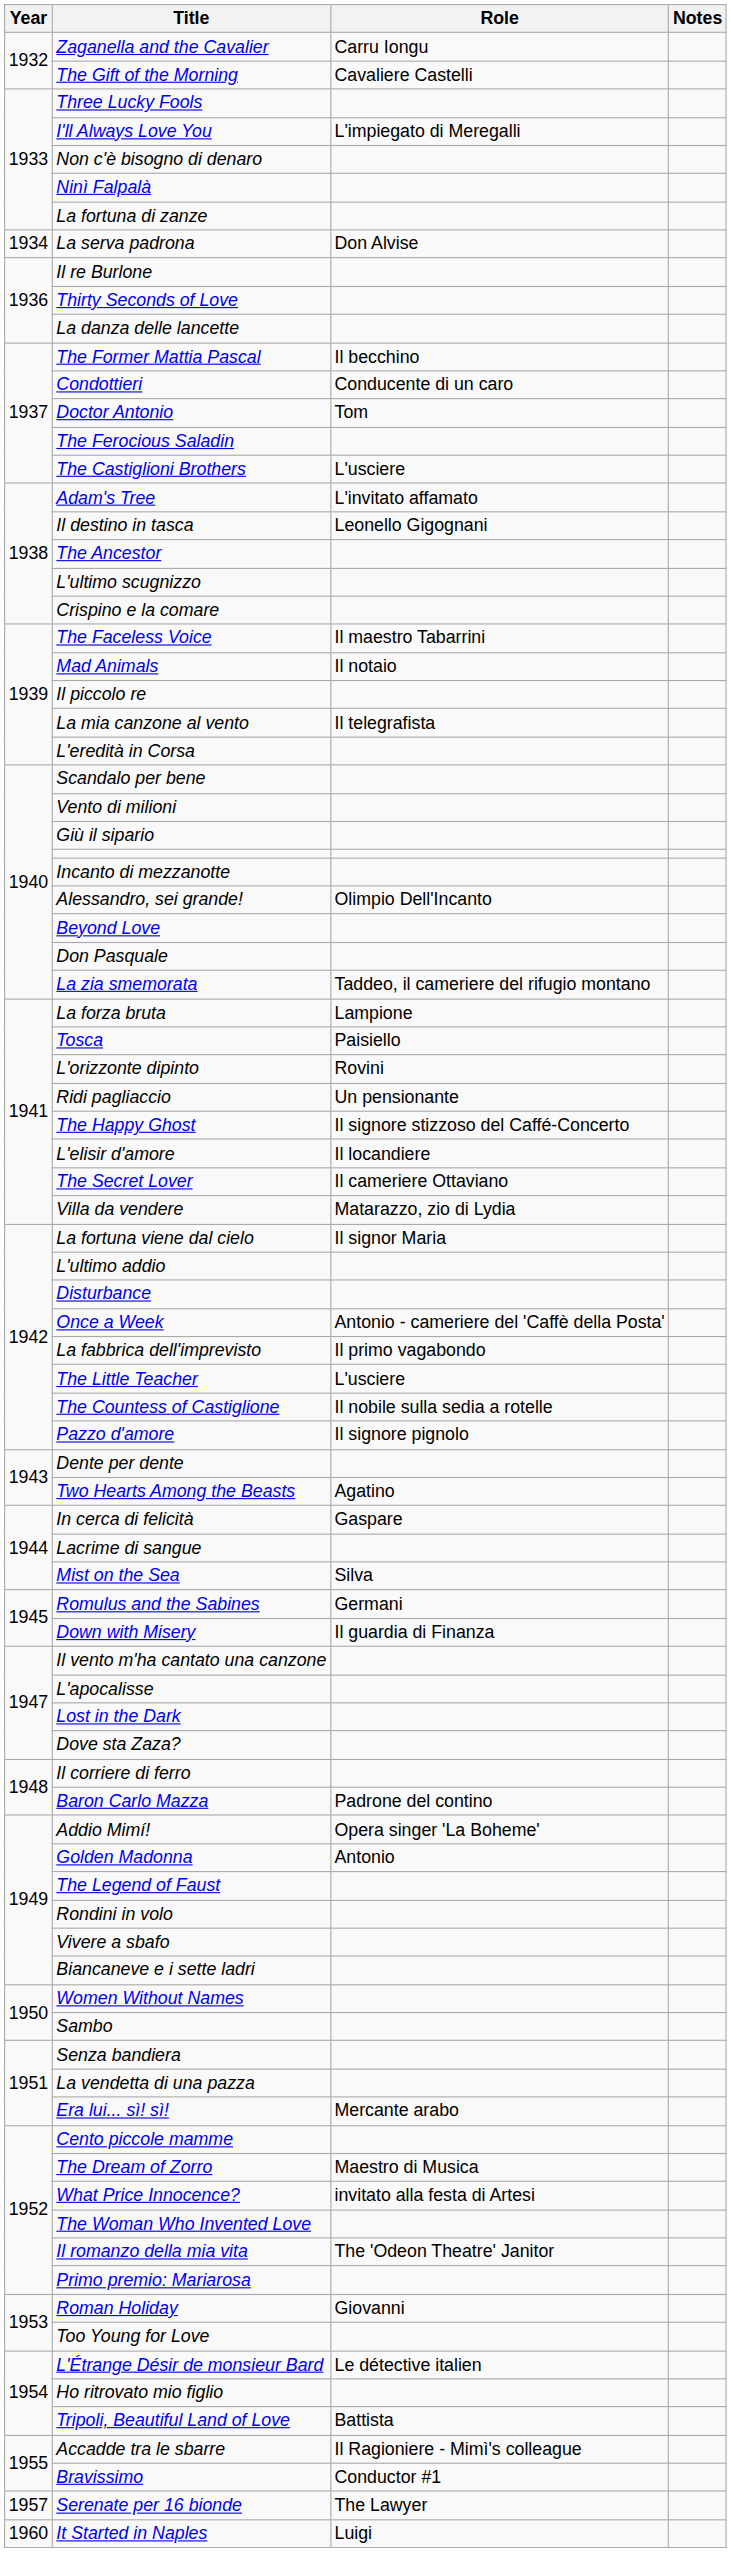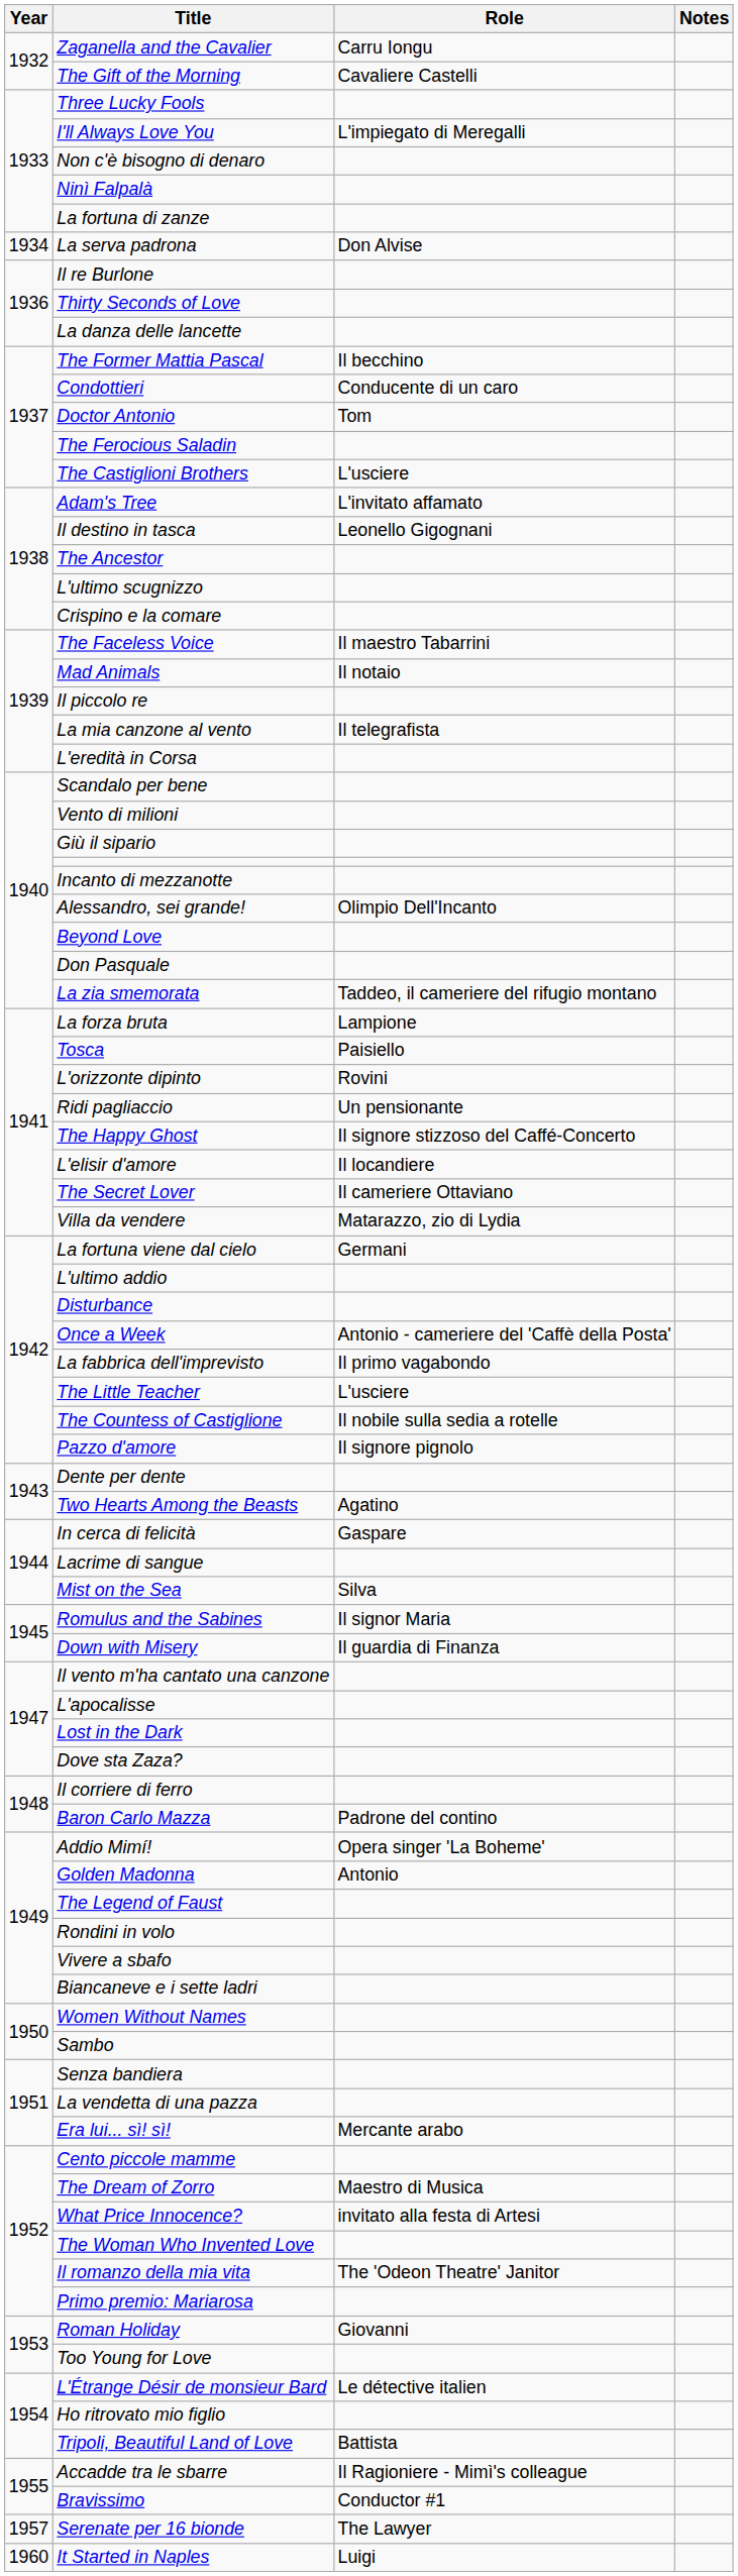 <table class="wikitable sortable">
 <tr>
 <th>Year</th>
 <th>Title</th>
 <th>Role</th>
 <th class="unsortable">Notes</th>
 </tr>
 <tr>
 <td rowspan=2>1932</td>
 <td><em><a href='#'>Zaganella and the Cavalier</a></em></td>
 <td>Carru Iongu</td>
 <td></td>
 </tr>
 <tr>
 <td><em><a href='#'>The Gift of the Morning</a></em></td>
 <td>Cavaliere Castelli</td>
 <td></td>
 </tr>
 <tr>
 <td rowspan=5>1933</td>
 <td><em><a href='#'>Three Lucky Fools</a></em></td>
 <td></td>
 <td></td>
 </tr>
 <tr>
 <td><em><a href='#'>I'll Always Love You</a></em></td>
 <td>L'impiegato di Meregalli</td>
 <td></td>
 </tr>
 <tr>
 <td><em>Non c'è bisogno di denaro</em></td>
 <td></td>
 <td></td>
 </tr>
 <tr>
 <td><em><a href='#'>Ninì Falpalà</a></em></td>
 <td></td>
 <td></td>
 </tr>
 <tr>
 <td><em>La fortuna di zanze</em></td>
 <td></td>
 <td></td>
 </tr>
 <tr>
 <td>1934</td>
 <td><em>La serva padrona</em></td>
 <td>Don Alvise</td>
 <td></td>
 </tr>
 <tr>
 <td rowspan=3>1936</td>
 <td><em>Il re Burlone</em></td>
 <td></td>
 <td></td>
 </tr>
 <tr>
 <td><em><a href='#'>Thirty Seconds of Love</a></em></td>
 <td></td>
 <td></td>
 </tr>
 <tr>
 <td><em>La danza delle lancette</em></td>
 <td></td>
 <td></td>
 </tr>
 <tr>
 <td rowspan=5>1937</td>
 <td><em><a href='#'>The Former Mattia Pascal</a></em></td>
 <td>Il becchino</td>
 <td></td>
 </tr>
 <tr>
 <td><em><a href='#'>Condottieri</a></em></td>
 <td>Conducente di un caro</td>
 <td></td>
 </tr>
 <tr>
 <td><em><a href='#'>Doctor Antonio</a></em></td>
 <td>Tom</td>
 <td></td>
 </tr>
 <tr>
 <td><em><a href='#'>The Ferocious Saladin</a></em></td>
 <td></td>
 <td></td>
 </tr>
 <tr>
 <td><em><a href='#'>The Castiglioni Brothers</a></em></td>
 <td>L'usciere</td>
 <td></td>
 </tr>
 <tr>
 <td rowspan=5>1938</td>
 <td><em><a href='#'>Adam's Tree</a></em></td>
 <td>L'invitato affamato</td>
 <td></td>
 </tr>
 <tr>
 <td><em>Il destino in tasca</em></td>
 <td>Leonello Gigognani</td>
 <td></td>
 </tr>
 <tr>
 <td><em><a href='#'>The Ancestor</a></em></td>
 <td></td>
 <td></td>
 </tr>
 <tr>
 <td><em>L'ultimo scugnizzo</em></td>
 <td></td>
 <td></td>
 </tr>
 <tr>
 <td><em>Crispino e la comare</em></td>
 <td></td>
 <td></td>
 </tr>
 <tr>
 <td rowspan=5>1939</td>
 <td><em><a href='#'>The Faceless Voice</a></em></td>
 <td>Il maestro Tabarrini</td>
 <td></td>
 </tr>
 <tr>
 <td><em><a href='#'>Mad Animals</a></em></td>
 <td>Il notaio</td>
 <td></td>
 </tr>
 <tr>
 <td><em>Il piccolo re</em></td>
 <td></td>
 <td></td>
 </tr>
 <tr>
 <td><em>La mia canzone al vento</em></td>
 <td>Il telegrafista</td>
 <td></td>
 </tr>
 <tr>
 <td><em>L'eredità in Corsa</em></td>
 <td></td>
 <td></td>
 </tr>
 <tr>
 <td rowspan=9>1940</td>
 <td><em>Scandalo per bene</em></td>
 <td></td>
 <td></td>
 </tr>
 <tr>
 <td><em>Vento di milioni</em></td>
 <td></td>
 <td></td>
 </tr>
 <tr>
 <td><em>Giù il sipario</em></td>
 <td></td>
 <td></td>
 </tr>
 <tr>
 <td><em></em></td>
 <td></td>
 <td></td>
 </tr>
 <tr>
 <td><em>Incanto di mezzanotte</em></td>
 <td></td>
 <td></td>
 </tr>
 <tr>
 <td><em>Alessandro, sei grande!</em></td>
 <td>Olimpio Dell'Incanto</td>
 <td></td>
 </tr>
 <tr>
 <td><em><a href='#'>Beyond Love</a></em></td>
 <td></td>
 <td></td>
 </tr>
 <tr>
 <td><em>Don Pasquale</em></td>
 <td></td>
 <td></td>
 </tr>
 <tr>
 <td><em><a href='#'>La zia smemorata</a></em></td>
 <td>Taddeo, il cameriere del rifugio montano</td>
 <td></td>
 </tr>
 <tr>
 <td rowspan=8>1941</td>
 <td><em>La forza bruta</em></td>
 <td>Lampione</td>
 <td></td>
 </tr>
 <tr>
 <td><em><a href='#'>Tosca</a></em></td>
 <td>Paisiello</td>
 <td></td>
 </tr>
 <tr>
 <td><em>L'orizzonte dipinto</em></td>
 <td>Rovini</td>
 <td></td>
 </tr>
 <tr>
 <td><em>Ridi pagliaccio</em></td>
 <td>Un pensionante</td>
 <td></td>
 </tr>
 <tr>
 <td><em><a href='#'>The Happy Ghost</a></em></td>
 <td>Il signore stizzoso del Caffé-Concerto</td>
 <td></td>
 </tr>
 <tr>
 <td><em>L'elisir d'amore</em></td>
 <td>Il locandiere</td>
 <td></td>
 </tr>
 <tr>
 <td><em><a href='#'>The Secret Lover</a></em></td>
 <td>Il cameriere Ottaviano</td>
 <td></td>
 </tr>
 <tr>
 <td><em>Villa da vendere</em></td>
 <td>Matarazzo, zio di Lydia</td>
 <td></td>
 </tr>
 <tr>
 <td rowspan=8>1942</td>
 <td><em>La fortuna viene dal cielo</em></td>
-<td>Il signor Maria</td>
+<td>Germani</td>
 <td></td>
 </tr>
 <tr>
 <td><em>L'ultimo addio</em></td>
 <td></td>
 <td></td>
 </tr>
 <tr>
 <td><em><a href='#'>Disturbance</a></em></td>
 <td></td>
 <td></td>
 </tr>
 <tr>
 <td><em><a href='#'>Once a Week</a></em></td>
 <td>Antonio - cameriere del 'Caffè della Posta'</td>
 <td></td>
 </tr>
 <tr>
 <td><em>La fabbrica dell'imprevisto</em></td>
 <td>Il primo vagabondo</td>
 <td></td>
 </tr>
 <tr>
 <td><em><a href='#'>The Little Teacher</a></em></td>
 <td>L'usciere</td>
 <td></td>
 </tr>
 <tr>
 <td><em><a href='#'>The Countess of Castiglione</a></em></td>
 <td>Il nobile sulla sedia a rotelle</td>
 <td></td>
 </tr>
 <tr>
 <td><em><a href='#'>Pazzo d'amore</a></em></td>
 <td>Il signore pignolo</td>
 <td></td>
 </tr>
 <tr>
 <td rowspan=2>1943</td>
 <td><em>Dente per dente</em></td>
 <td></td>
 <td></td>
 </tr>
 <tr>
 <td><em><a href='#'>Two Hearts Among the Beasts</a></em></td>
 <td>Agatino</td>
 <td></td>
 </tr>
 <tr>
 <td rowspan=3>1944</td>
 <td><em>In cerca di felicità</em></td>
 <td>Gaspare</td>
 <td></td>
 </tr>
 <tr>
 <td><em>Lacrime di sangue</em></td>
 <td></td>
 <td></td>
 </tr>
 <tr>
 <td><em><a href='#'>Mist on the Sea</a></em></td>
 <td>Silva</td>
 <td></td>
 </tr>
 <tr>
 <td rowspan=2>1945</td>
 <td><em><a href='#'>Romulus and the Sabines</a></em></td>
-<td>Germani</td>
+<td>Il signor Maria</td>
 <td></td>
 </tr>
 <tr>
 <td><em><a href='#'>Down with Misery</a></em></td>
 <td>Il guardia di Finanza</td>
 <td></td>
 </tr>
 <tr>
 <td rowspan=4>1947</td>
 <td><em>Il vento m'ha cantato una canzone</em></td>
 <td></td>
 <td></td>
 </tr>
 <tr>
 <td><em>L'apocalisse</em></td>
 <td></td>
 <td></td>
 </tr>
 <tr>
 <td><em><a href='#'>Lost in the Dark</a></em></td>
 <td></td>
 <td></td>
 </tr>
 <tr>
 <td><em>Dove sta Zaza?</em></td>
 <td></td>
 <td></td>
 </tr>
 <tr>
 <td rowspan=2>1948</td>
 <td><em>Il corriere di ferro</em></td>
 <td></td>
 <td></td>
 </tr>
 <tr>
 <td><em><a href='#'>Baron Carlo Mazza</a></em></td>
 <td>Padrone del contino</td>
 <td></td>
 </tr>
 <tr>
 <td rowspan=6>1949</td>
 <td><em>Addio Mimí!</em></td>
 <td>Opera singer 'La Boheme'</td>
 <td></td>
 </tr>
 <tr>
 <td><em><a href='#'>Golden Madonna</a></em></td>
 <td>Antonio</td>
 <td></td>
 </tr>
 <tr>
 <td><em><a href='#'>The Legend of Faust</a></em></td>
 <td></td>
 <td></td>
 </tr>
 <tr>
 <td><em>Rondini in volo</em></td>
 <td></td>
 <td></td>
 </tr>
 <tr>
 <td><em>Vivere a sbafo</em></td>
 <td></td>
 <td></td>
 </tr>
 <tr>
 <td><em>Biancaneve e i sette ladri</em></td>
 <td></td>
 <td></td>
 </tr>
 <tr>
 <td rowspan=2>1950</td>
 <td><em><a href='#'>Women Without Names</a></em></td>
 <td></td>
 <td></td>
 </tr>
 <tr>
 <td><em>Sambo</em></td>
 <td></td>
 <td></td>
 </tr>
 <tr>
 <td rowspan=3>1951</td>
 <td><em>Senza bandiera</em></td>
 <td></td>
 <td></td>
 </tr>
 <tr>
 <td><em>La vendetta di una pazza</em></td>
 <td></td>
 <td></td>
 </tr>
 <tr>
 <td><em><a href='#'>Era lui... sì! sì!</a></em></td>
 <td>Mercante arabo</td>
 <td></td>
 </tr>
 <tr>
 <td rowspan=6>1952</td>
 <td><em><a href='#'>Cento piccole mamme</a></em></td>
 <td></td>
 <td></td>
 </tr>
 <tr>
 <td><em><a href='#'>The Dream of Zorro</a></em></td>
 <td>Maestro di Musica</td>
 <td></td>
 </tr>
 <tr>
 <td><em><a href='#'>What Price Innocence?</a></em></td>
 <td>invitato alla festa di Artesi</td>
 <td></td>
 </tr>
 <tr>
 <td><em><a href='#'>The Woman Who Invented Love</a></em></td>
 <td></td>
 <td></td>
 </tr>
 <tr>
 <td><em><a href='#'>Il romanzo della mia vita</a></em></td>
 <td>The 'Odeon Theatre' Janitor</td>
 <td></td>
 </tr>
 <tr>
 <td><em><a href='#'>Primo premio: Mariarosa</a></em></td>
 <td></td>
 <td></td>
 </tr>
 <tr>
 <td rowspan=2>1953</td>
 <td><em><a href='#'>Roman Holiday</a></em></td>
 <td>Giovanni</td>
 <td></td>
 </tr>
 <tr>
 <td><em>Too Young for Love</em></td>
 <td></td>
 <td></td>
 </tr>
 <tr>
 <td rowspan=3>1954</td>
 <td><em><a href='#'>L'Étrange Désir de monsieur Bard</a></em></td>
 <td>Le détective italien</td>
 <td></td>
 </tr>
 <tr>
 <td><em>Ho ritrovato mio figlio</em></td>
 <td></td>
 <td></td>
 </tr>
 <tr>
 <td><em><a href='#'>Tripoli, Beautiful Land of Love</a></em></td>
 <td>Battista</td>
 <td></td>
 </tr>
 <tr>
 <td rowspan=2>1955</td>
 <td><em>Accadde tra le sbarre</em></td>
 <td>Il Ragioniere - Mimì's colleague</td>
 <td></td>
 </tr>
 <tr>
 <td><em><a href='#'>Bravissimo</a></em></td>
 <td>Conductor #1</td>
 <td></td>
 </tr>
 <tr>
 <td>1957</td>
 <td><em><a href='#'>Serenate per 16 bionde</a></em></td>
 <td>The Lawyer</td>
 <td></td>
 </tr>
 <tr>
 <td rowspan=1>1960</td>
 <td><em><a href='#'>It Started in Naples</a></em></td>
 <td>Luigi</td>
 <td></td>
 </tr>
 </table>
